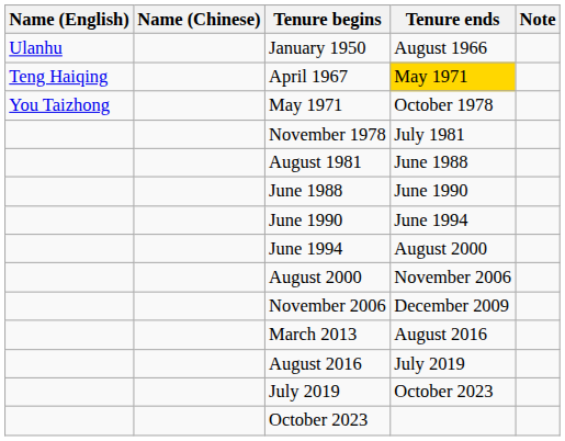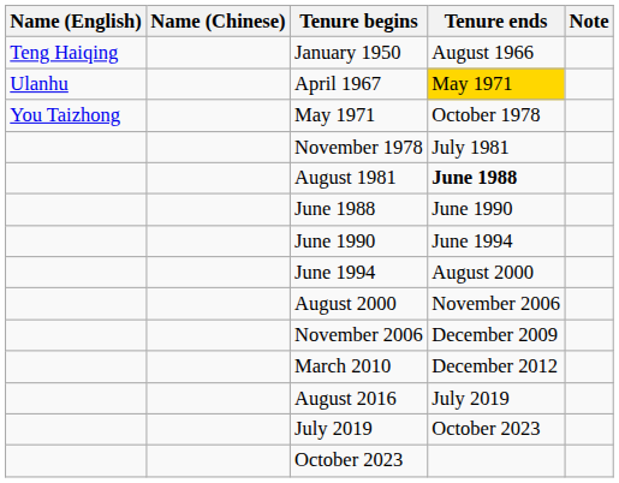 <table class="wikitable">
 <tr>
 <th>Name (English)</th>
 <th>Name (Chinese)</th>
 <th>Tenure begins</th>
 <th>Tenure ends</th>
 <th>Note</th>
 </tr>
 <tr>
-<td><a href='#'>Ulanhu</a></td>
+<td><a href='#'>Teng Haiqing</a></td>
 <td></td>
 <td>January 1950</td>
 <td>August 1966</td>
 <td></td>
 </tr>
 <tr>
-<td><a href='#'>Teng Haiqing</a></td>
+<td><a href='#'>Ulanhu</a></td>
 <td></td>
 <td>April 1967</td>
 <td style="background: gold;">May 1971</td>
 <td></td>
 </tr>
 <tr>
 <td><a href='#'>You Taizhong</a></td>
 <td></td>
 <td>May 1971</td>
 <td>October 1978</td>
 <td></td>
 </tr>
 <tr>
 <td></td>
 <td></td>
 <td>November 1978</td>
 <td>July 1981</td>
 <td></td>
 </tr>
 <tr>
 <td></td>
 <td></td>
 <td>August 1981</td>
-<td>June 1988</td>
+<td><strong>June 1988</strong></td>
 <td></td>
 </tr>
 <tr>
 <td></td>
 <td></td>
 <td>June 1988</td>
 <td>June 1990</td>
 <td></td>
 </tr>
 <tr>
 <td></td>
 <td></td>
 <td>June 1990</td>
 <td>June 1994</td>
 <td></td>
 </tr>
 <tr>
 <td></td>
 <td></td>
 <td>June 1994</td>
 <td>August 2000</td>
 <td></td>
 </tr>
 <tr>
 <td></td>
 <td></td>
 <td>August 2000</td>
 <td>November 2006</td>
 <td></td>
 </tr>
 <tr>
 <td></td>
 <td></td>
 <td>November 2006</td>
 <td>December 2009</td>
 <td></td>
 </tr>
 <tr>
 <td></td>
 <td></td>
-<td>March 2013</td>
-<td>August 2016</td>
+<td>March 2010</td>
+<td>December 2012</td>
 <td></td>
 </tr>
 <tr>
 <td></td>
 <td></td>
 <td>August 2016</td>
 <td>July 2019</td>
 <td></td>
 </tr>
 <tr>
 <td></td>
 <td></td>
 <td>July 2019</td>
 <td>October 2023</td>
 <td></td>
 </tr>
 <tr>
 <td></td>
 <td></td>
 <td>October 2023</td>
 <td></td>
 <td></td>
 </tr>
 </table>
